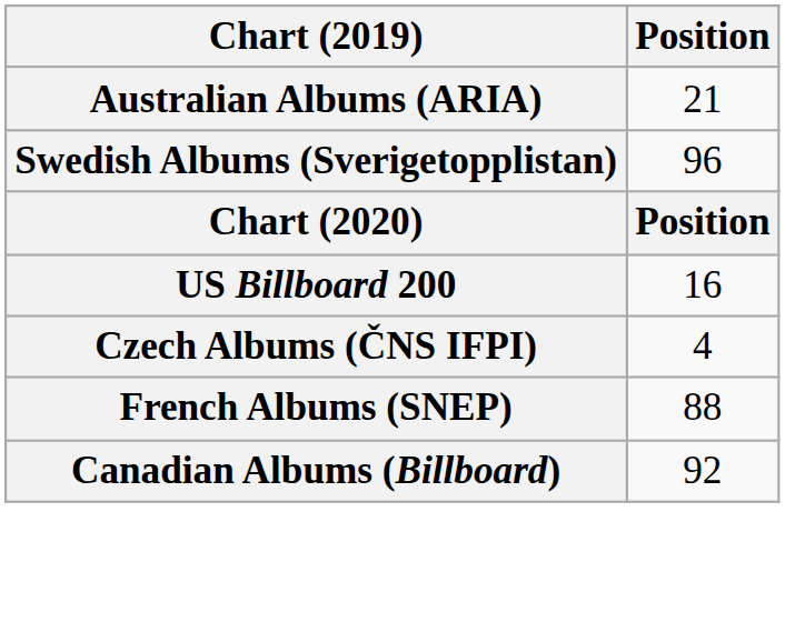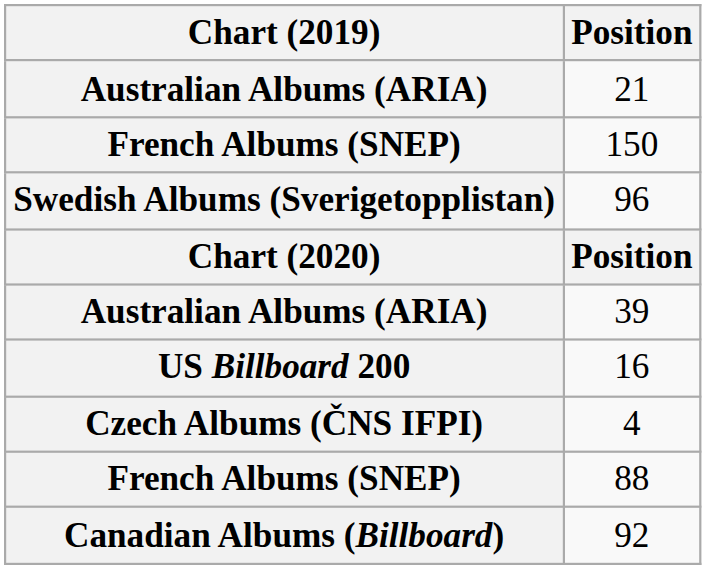 <table class="wikitable sortable plainrowheaders" style="text-align:center">
 <tr>
 <th scope="col">Chart (2019)</th>
 <th scope="col">Position</th>
 </tr>
 <tr>
 <th scope="row">Australian Albums (ARIA)</th>
 <td>21</td>
 </tr>
 <tr>
+<th scope="row">French Albums (SNEP)</th>
+<td>150</td>
+</tr>
+<tr>
 <th scope="row">Swedish Albums (Sverigetopplistan)</th>
 <td>96</td>
 </tr>
 <tr>
 <th scope="col">Chart (2020)</th>
 <th scope="col">Position</th>
+</tr>
+<tr>
+<th scope="row">Australian Albums (ARIA)</th>
+<td>39</td>
 </tr>
 <tr>
 <th scope="row">US <em>Billboard</em> 200</th>
 <td>16</td>
 </tr>
 <tr>
 <th scope="row">Czech Albums (ČNS IFPI)</th>
 <td>4</td>
 </tr>
 <tr>
 <th scope="row">French Albums (SNEP)</th>
 <td>88</td>
 </tr>
 <tr>
 <th scope="row">Canadian Albums (<em>Billboard</em>)</th>
 <td>92</td>
 </tr>
 </table>
